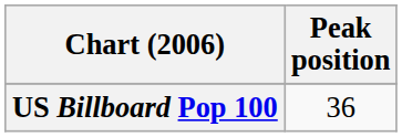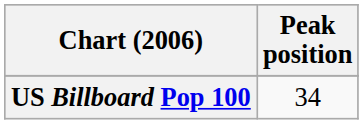 <table class="wikitable sortable plainrowheaders" style="text-align:center;">
 <tr>
 <th>Chart (2006)</th>
 <th>Peak<br>position</th>
 </tr>
 <tr>
 </tr>
 <tr>
 <th scope="row">US <em>Billboard</em> <a href='#'>Pop 100</a></th>
-<td>36</td>
+<td>34</td>
 </tr>
 </table>
